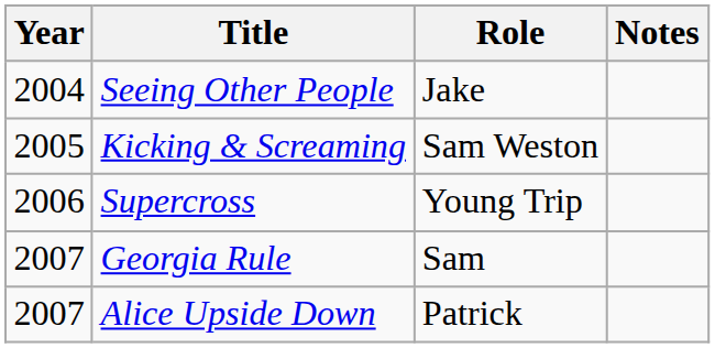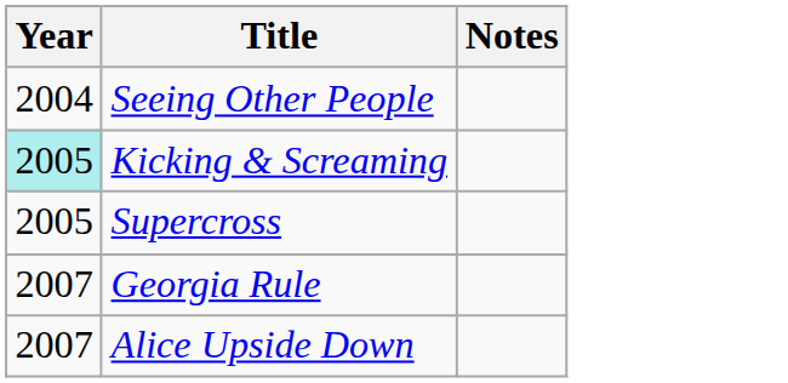 <table class="wikitable sortable">
 <tr>
 <th>Year</th>
 <th>Title</th>
-<th>Role</th>
 <th>Notes</th>
 </tr>
 <tr>
 <td>2004</td>
 <td><a href='#'><em>Seeing Other People</em></a></td>
-<td>Jake</td>
+<td></td>
+</tr>
+<tr>
+<td style="background: paleturquoise;">2005</td>
+<td><a href='#'><em>Kicking & Screaming</em></a></td>
 <td></td>
 </tr>
 <tr>
 <td>2005</td>
-<td><a href='#'><em>Kicking & Screaming</em></a></td>
-<td>Sam Weston</td>
-<td></td>
-</tr>
-<tr>
-<td>2006</td>
 <td><a href='#'><em>Supercross</em></a></td>
-<td>Young Trip</td>
 <td></td>
 </tr>
 <tr>
 <td>2007</td>
 <td><em><a href='#'>Georgia Rule</a></em></td>
-<td>Sam</td>
 <td></td>
 </tr>
 <tr>
 <td>2007</td>
 <td><em><a href='#'>Alice Upside Down</a></em></td>
-<td>Patrick</td>
 <td></td>
 </tr>
 </table>
